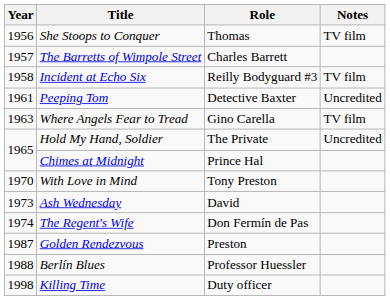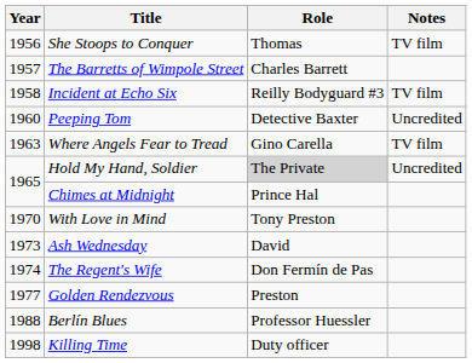 <table class="wikitable sortable">
 <tr>
 <th>Year</th>
 <th>Title</th>
 <th>Role</th>
 <th class="unsortable">Notes</th>
 </tr>
 <tr>
 <td>1956</td>
 <td><em>She Stoops to Conquer</em></td>
 <td>Thomas</td>
 <td>TV film</td>
 </tr>
 <tr>
 <td>1957</td>
 <td><em><a href='#'>The Barretts of Wimpole Street</a></em></td>
 <td>Charles Barrett</td>
 <td></td>
 </tr>
 <tr>
 <td>1958</td>
 <td><em><a href='#'>Incident at Echo Six</a></em></td>
 <td>Reilly Bodyguard #3</td>
 <td>TV film</td>
 </tr>
 <tr>
-<td>1961</td>
+<td>1960</td>
 <td><em><a href='#'>Peeping Tom</a></em></td>
 <td>Detective Baxter</td>
 <td>Uncredited</td>
 </tr>
 <tr>
 <td>1963</td>
 <td><em>Where Angels Fear to Tread</em></td>
 <td>Gino Carella</td>
 <td>TV film</td>
 </tr>
 <tr>
 <td rowspan="2">1965</td>
 <td><em>Hold My Hand, Soldier</em></td>
-<td>The Private</td>
+<td style="background: lightgrey;">The Private</td>
 <td>Uncredited</td>
 </tr>
 <tr>
 <td><em><a href='#'>Chimes at Midnight</a></em></td>
 <td>Prince Hal</td>
 <td></td>
 </tr>
 <tr>
 <td>1970</td>
 <td><em>With Love in Mind</em></td>
 <td>Tony Preston</td>
 <td></td>
 </tr>
 <tr>
 <td>1973</td>
 <td><em><a href='#'>Ash Wednesday</a></em></td>
 <td>David</td>
 <td></td>
 </tr>
 <tr>
 <td>1974</td>
 <td><em><a href='#'>The Regent's Wife</a></em></td>
 <td>Don Fermín de Pas</td>
 <td></td>
 </tr>
 <tr>
-<td>1987</td>
+<td>1977</td>
 <td><em><a href='#'>Golden Rendezvous</a></em></td>
 <td>Preston</td>
 <td></td>
 </tr>
 <tr>
 <td>1988</td>
 <td><em>Berlín Blues</em></td>
 <td>Professor Huessler</td>
 <td></td>
 </tr>
 <tr>
 <td>1998</td>
 <td><em><a href='#'>Killing Time</a></em></td>
 <td>Duty officer</td>
 <td></td>
 </tr>
 </table>
